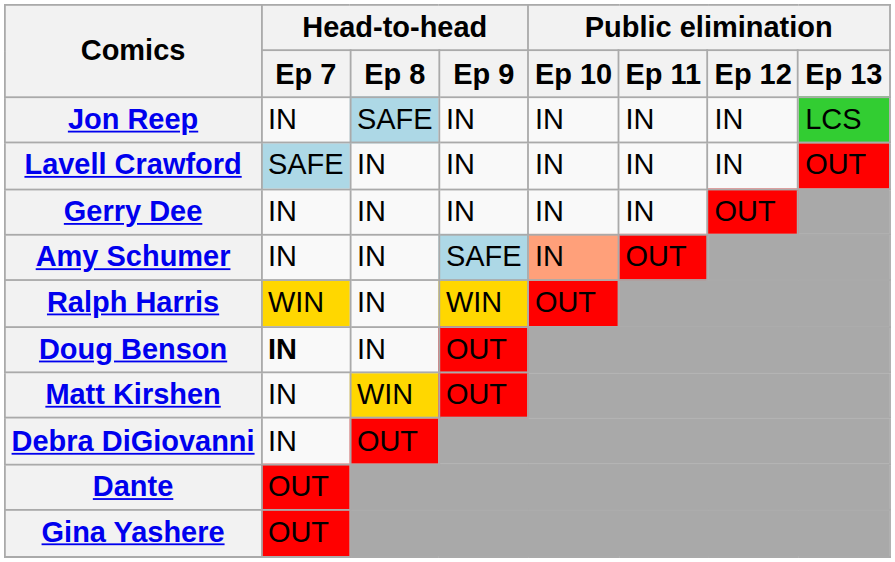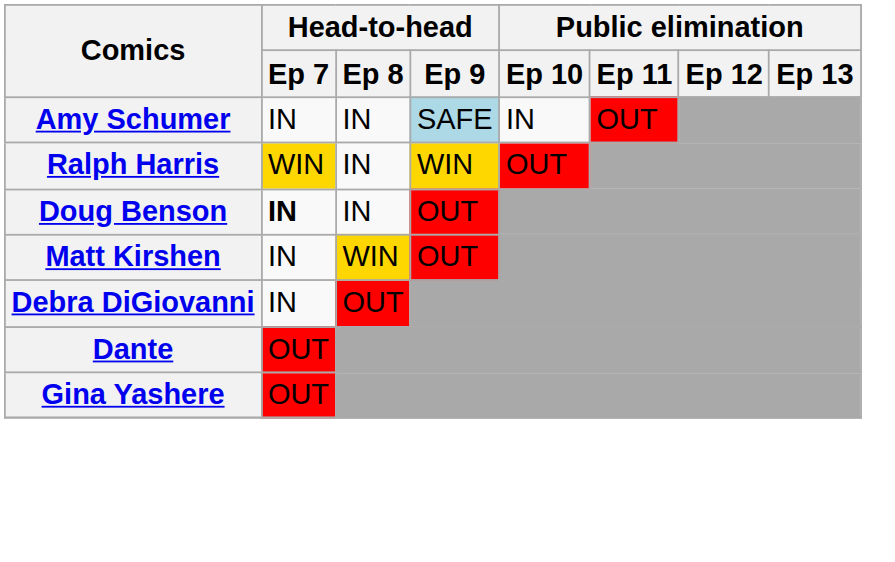 <table class="wikitable">
 <tr>
 <th rowspan="2">Comics</th>
 <th colspan=3>Head-to-head</th>
 <th colspan=4>Public elimination</th>
 </tr>
 <tr>
 <th>Ep 7</th>
 <th>Ep 8</th>
 <th>Ep 9</th>
 <th>Ep 10</th>
 <th>Ep 11</th>
 <th>Ep 12</th>
 <th>Ep 13</th>
 </tr>
 <tr>
-<th><strong><a href='#'>Jon Reep</a></strong></th>
-<td>IN</td>
-<td style="background:lightblue;">SAFE</td>
-<td>IN</td>
-<td>IN</td>
-<td>IN</td>
-<td>IN</td>
-<td style="background:limegreen;">LCS</td>
-</tr>
-<tr>
-<th><strong><a href='#'>Lavell Crawford</a></strong></th>
-<td style="background:lightblue;">SAFE</td>
-<td>IN</td>
-<td>IN</td>
-<td>IN</td>
-<td>IN</td>
-<td>IN</td>
-<td style="background:red;">OUT</td>
-</tr>
-<tr>
-<th><strong><a href='#'>Gerry Dee</a></strong></th>
-<td>IN</td>
-<td>IN</td>
-<td>IN</td>
-<td>IN</td>
-<td>IN</td>
-<td style="background:red;">OUT</td>
-<td colspan=1 style="background:darkgray;"></td>
-</tr>
-<tr>
 <th><strong><a href='#'>Amy Schumer</a></strong></th>
 <td>IN</td>
 <td>IN</td>
 <td style="background:lightblue;">SAFE</td>
-<td style="background: lightsalmon;">IN</td>
+<td>IN</td>
 <td style="background:red;">OUT</td>
 <td colspan=2 style="background:darkgray;"></td>
 </tr>
 <tr>
 <th><strong><a href='#'>Ralph Harris</a></strong></th>
 <td style="background:gold;">WIN</td>
 <td>IN</td>
 <td style="background:gold;">WIN</td>
 <td style="background:red;">OUT</td>
 <td colspan=3 style="background:darkgray;"></td>
 </tr>
 <tr>
 <th><strong><a href='#'>Doug Benson</a></strong></th>
 <td><strong>IN</strong></td>
 <td>IN</td>
 <td style="background:red;">OUT</td>
 <td colspan=4 style="background:darkgray;"></td>
 </tr>
 <tr>
 <th><strong><a href='#'>Matt Kirshen</a></strong></th>
 <td>IN</td>
 <td style="background:gold;">WIN</td>
 <td style="background:red;">OUT</td>
 <td colspan=4 style="background:darkgray;"></td>
 </tr>
 <tr>
 <th><strong><a href='#'>Debra DiGiovanni</a></strong></th>
 <td>IN</td>
 <td style="background:red;">OUT</td>
 <td colspan=5 style="background:darkgray;"></td>
 </tr>
 <tr>
 <th><strong><a href='#'>Dante</a></strong></th>
 <td style="background:red;">OUT</td>
 <td colspan=6 style="background:darkgray;"></td>
 </tr>
 <tr>
 <th><strong><a href='#'>Gina Yashere</a></strong></th>
 <td style="background:red;">OUT</td>
 <td colspan=6 style="background:darkgray;"></td>
 </tr>
 <tr>
 </tr>
 </table>
